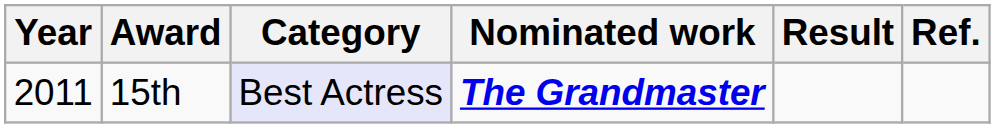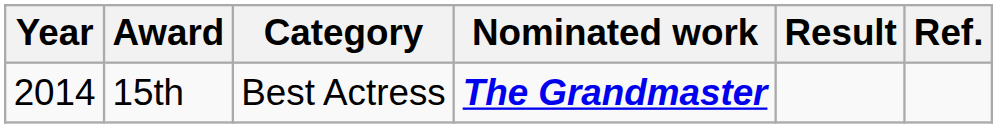 <table class="wikitable">
 <tr>
 <th>Year</th>
 <th>Award</th>
 <th>Category</th>
 <th>Nominated work</th>
 <th>Result</th>
 <th>Ref.</th>
 </tr>
 <tr>
-<td>2011</td>
+<td>2014</td>
 <td>15th</td>
-<td style="background: lavender;">Best Actress</td>
+<td>Best Actress</td>
 <td><strong><em><a href='#'>The Grandmaster</a></em></strong></td>
 <td></td>
 <td></td>
 </tr>
 </table>
